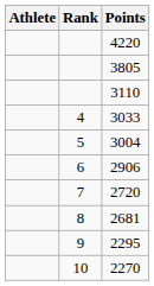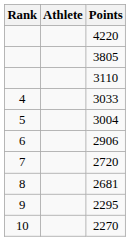 <table class="wikitable" style="font-size:95%; text-align:center;">
 <tr>
+<th>Rank</th>
 <th>Athlete</th>
-<th>Rank</th>
 <th>Points</th>
 </tr>
 <tr>
+<td></td>
 <td align=left></td>
-<td></td>
 <td align="center">4220</td>
 </tr>
 <tr>
+<td></td>
 <td align=left></td>
-<td></td>
 <td align="center">3805</td>
 </tr>
 <tr>
+<td></td>
 <td align=left></td>
-<td></td>
 <td align="center">3110</td>
 </tr>
 <tr>
+<td>4</td>
 <td align=left></td>
-<td>4</td>
 <td align="center">3033</td>
 </tr>
 <tr>
+<td>5</td>
 <td align=left></td>
-<td>5</td>
 <td align="center">3004</td>
 </tr>
 <tr>
+<td>6</td>
 <td align=left></td>
-<td>6</td>
 <td align="center">2906</td>
 </tr>
 <tr>
+<td>7</td>
 <td align=left></td>
-<td>7</td>
 <td align="center">2720</td>
 </tr>
 <tr>
+<td>8</td>
 <td align=left></td>
-<td>8</td>
 <td align="center">2681</td>
 </tr>
 <tr>
+<td>9</td>
 <td align=left></td>
-<td>9</td>
 <td align="center">2295</td>
 </tr>
 <tr>
+<td>10</td>
 <td align=left></td>
-<td>10</td>
 <td align="center">2270</td>
 </tr>
 </table>
